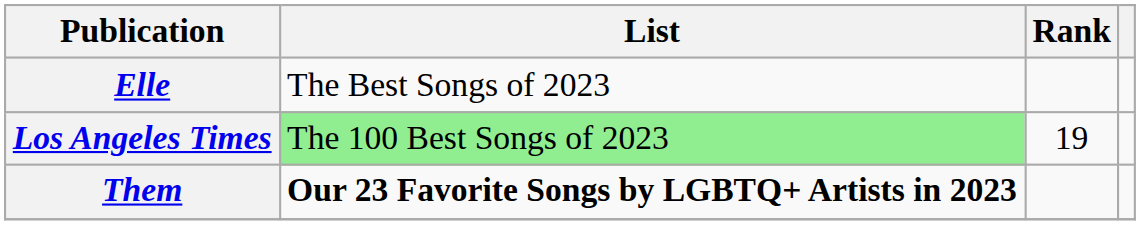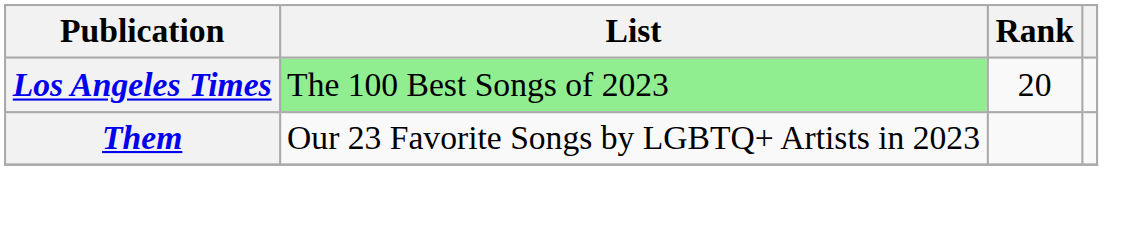 <table class="wikitable sortable plainrowheaders">
 <tr>
 <th scope="col">Publication</th>
 <th scope="col">List</th>
 <th scope="col">Rank</th>
 <th scope="col"></th>
 </tr>
 <tr>
-<th scope="row"><em><a href='#'>Elle</a></em></th>
-<td>The Best Songs of 2023</td>
-<td></td>
-<td style="text-align: center;"></td>
-</tr>
-<tr>
 <th scope="row"><em><a href='#'>Los Angeles Times</a></em></th>
 <td style="background: lightgreen;">The 100 Best Songs of 2023</td>
-<td style="text-align: center;">19</td>
+<td style="text-align: center;">20</td>
 <td style="text-align: center;"></td>
 </tr>
 <tr>
 <th scope="row"><em><a href='#'>Them</a></em></th>
-<td><strong>Our 23 Favorite Songs by LGBTQ+ Artists in 2023</strong></td>
+<td>Our 23 Favorite Songs by LGBTQ+ Artists in 2023</td>
 <td></td>
 <td style="text-align: center;"></td>
 </tr>
 <tr>
 </tr>
 </table>
